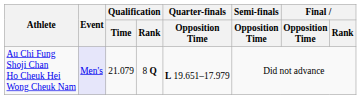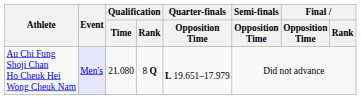 <table class=wikitable style="text-align:center; font-size:90%">
 <tr>
 <th rowspan="2">Athlete</th>
 <th rowspan="2">Event</th>
 <th colspan="2">Qualification</th>
 <th>Quarter-finals</th>
 <th>Semi-finals</th>
 <th colspan="2">Final / </th>
 </tr>
 <tr>
 <th>Time</th>
 <th>Rank</th>
 <th>Opposition<br>Time</th>
 <th>Opposition<br>Time</th>
 <th>Opposition<br>Time</th>
 <th>Rank</th>
 </tr>
 <tr>
 <td align="left"><a href='#'>Au Chi Fung</a><br><a href='#'>Shoji Chan</a><br><a href='#'>Ho Cheuk Hei</a><br><a href='#'>Wong Cheuk Nam</a></td>
 <td align="left" style="background: lavender;"><a href='#'>Men's</a></td>
-<td>21.079</td>
+<td>21.080</td>
 <td>8 <strong>Q</strong></td>
 <td><br><strong>L</strong> 19.651–17.979</td>
 <td colspan=3>Did not advance</td>
 </tr>
 </table>
